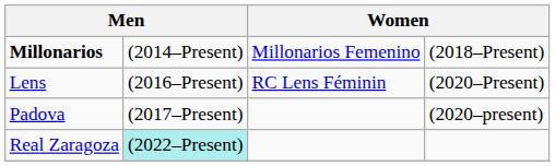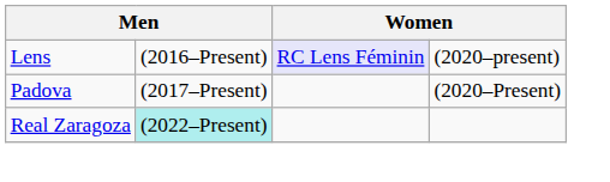 <table class="wikitable" style="font-size: 90%">
 <tr>
 <th colspan=2>Men</th>
 <th colspan=2>Women</th>
 </tr>
 <tr>
-<td> <strong>Millonarios</strong></td>
-<td>(2014–Present)</td>
-<td> <a href='#'>Millonarios Femenino</a></td>
-<td>(2018–Present)</td>
-</tr>
-<tr>
 <td> <a href='#'>Lens</a></td>
 <td>(2016–Present)</td>
-<td> <a href='#'>RC Lens Féminin</a></td>
-<td>(2020–Present)</td>
+<td style="background: lavender;"> <a href='#'>RC Lens Féminin</a></td>
+<td>(2020–present)</td>
 </tr>
 <tr>
 <td> <a href='#'>Padova</a></td>
 <td>(2017–Present)</td>
 <td> </td>
-<td>(2020–present)</td>
+<td>(2020–Present)</td>
 </tr>
 <tr>
 <td> <a href='#'>Real Zaragoza</a></td>
 <td style="background: paleturquoise;">(2022–Present)</td>
 <td></td>
 <td></td>
 </tr>
 <tr>
 </tr>
 </table>
